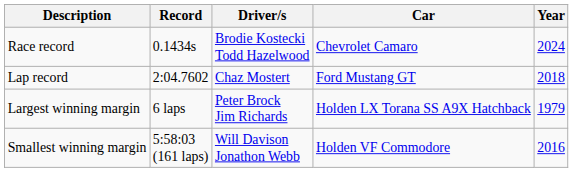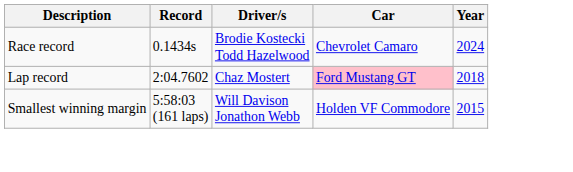 <table class="wikitable" style="font-size: 95%;">
 <tr>
 <th>Description</th>
 <th>Record</th>
 <th>Driver/s</th>
 <th>Car</th>
 <th>Year</th>
 </tr>
 <tr>
 <td>Race record</td>
 <td>0.1434s</td>
 <td> <a href='#'>Brodie Kostecki</a><br> <a href='#'>Todd Hazelwood</a></td>
 <td><a href='#'>Chevrolet Camaro</a></td>
 <td><a href='#'>2024</a></td>
 </tr>
 <tr>
 <td>Lap record</td>
 <td>2:04.7602</td>
 <td> <a href='#'>Chaz Mostert</a></td>
-<td><a href='#'>Ford Mustang GT</a></td>
+<td style="background: pink;"><a href='#'>Ford Mustang GT</a></td>
 <td><a href='#'>2018</a></td>
-</tr>
-<tr>
-<td>Largest winning margin</td>
-<td>6 laps</td>
-<td> <a href='#'>Peter Brock</a><br> <a href='#'>Jim Richards</a></td>
-<td><a href='#'>Holden LX Torana SS A9X Hatchback</a></td>
-<td><a href='#'>1979</a></td>
 </tr>
 <tr>
 <td>Smallest winning margin</td>
 <td>5:58:03<br>(161 laps)</td>
 <td> <a href='#'>Will Davison</a><br> <a href='#'>Jonathon Webb</a></td>
 <td><a href='#'>Holden VF Commodore</a></td>
-<td><a href='#'>2016</a></td>
+<td><a href='#'>2015</a></td>
 </tr>
 </table>
